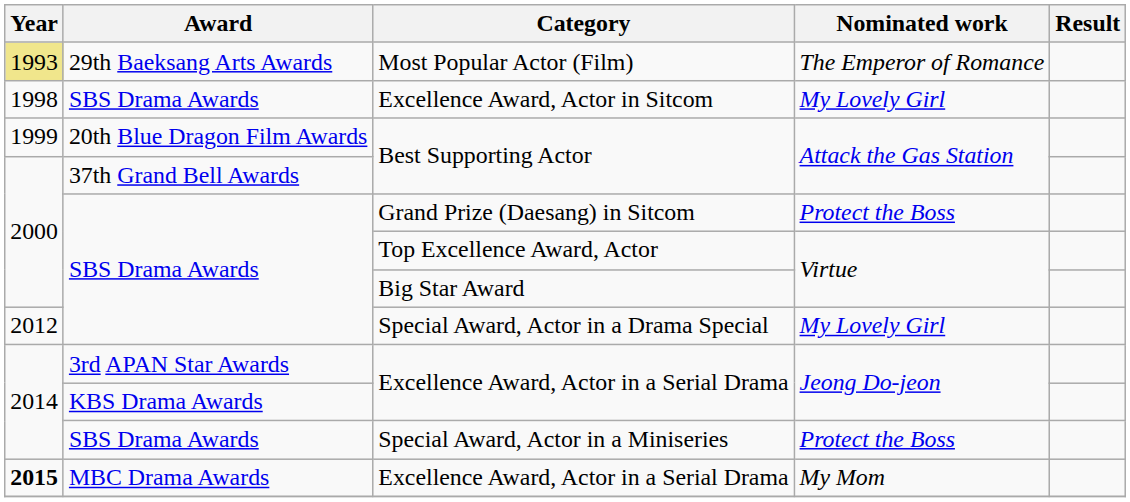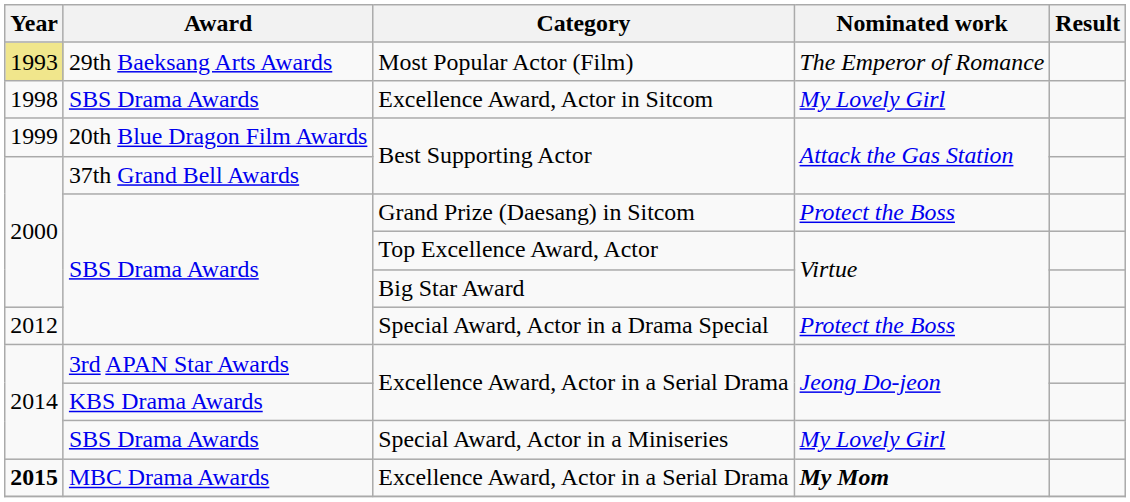 <table class=wikitable>
 <tr>
 <th>Year</th>
 <th>Award</th>
 <th>Category</th>
 <th>Nominated work</th>
 <th>Result</th>
 </tr>
 <tr>
 <td style="background: khaki;">1993</td>
 <td>29th <a href='#'>Baeksang Arts Awards</a></td>
 <td>Most Popular Actor (Film)</td>
 <td><em>The Emperor of Romance</em></td>
 <td></td>
 </tr>
 <tr>
 <td>1998</td>
 <td><a href='#'>SBS Drama Awards</a></td>
 <td>Excellence Award, Actor in Sitcom</td>
 <td><em><a href='#'>My Lovely Girl</a></em></td>
 <td></td>
 </tr>
 <tr>
 <td>1999</td>
 <td>20th <a href='#'>Blue Dragon Film Awards</a></td>
 <td rowspan="2">Best Supporting Actor</td>
 <td rowspan=2><em><a href='#'>Attack the Gas Station</a></em></td>
 <td></td>
 </tr>
 <tr>
 <td rowspan=4>2000</td>
 <td>37th <a href='#'>Grand Bell Awards</a></td>
 <td></td>
 </tr>
 <tr>
 <td rowspan="4"><a href='#'>SBS Drama Awards</a></td>
 <td>Grand Prize (Daesang) in Sitcom</td>
 <td><em><a href='#'>Protect the Boss</a></em></td>
 <td></td>
 </tr>
 <tr>
 <td>Top Excellence Award, Actor</td>
 <td rowspan=2><em>Virtue</em></td>
 <td></td>
 </tr>
 <tr>
 <td>Big Star Award</td>
 <td></td>
 </tr>
 <tr>
 <td>2012</td>
 <td>Special Award, Actor in a Drama Special</td>
-<td><em><a href='#'>My Lovely Girl</a></em></td>
+<td><em><a href='#'>Protect the Boss</a></em></td>
 <td></td>
 </tr>
 <tr>
 <td rowspan=3>2014</td>
 <td><a href='#'>3rd</a> <a href='#'>APAN Star Awards</a></td>
 <td rowspan="2">Excellence Award, Actor in a Serial Drama</td>
 <td rowspan=2><em><a href='#'>Jeong Do-jeon</a></em></td>
 <td></td>
 </tr>
 <tr>
 <td><a href='#'>KBS Drama Awards</a></td>
 <td></td>
 </tr>
 <tr>
 <td><a href='#'>SBS Drama Awards</a></td>
 <td>Special Award, Actor in a Miniseries</td>
-<td><em><a href='#'>Protect the Boss</a></em></td>
+<td><em><a href='#'>My Lovely Girl</a></em></td>
 <td></td>
 </tr>
 <tr>
 <td><strong>2015</strong></td>
 <td><a href='#'>MBC Drama Awards</a></td>
 <td>Excellence Award, Actor in a Serial Drama</td>
-<td><em>My Mom</em></td>
+<td><strong><em>My Mom</em></strong></td>
 <td></td>
 </tr>
 <tr>
 </tr>
 </table>
